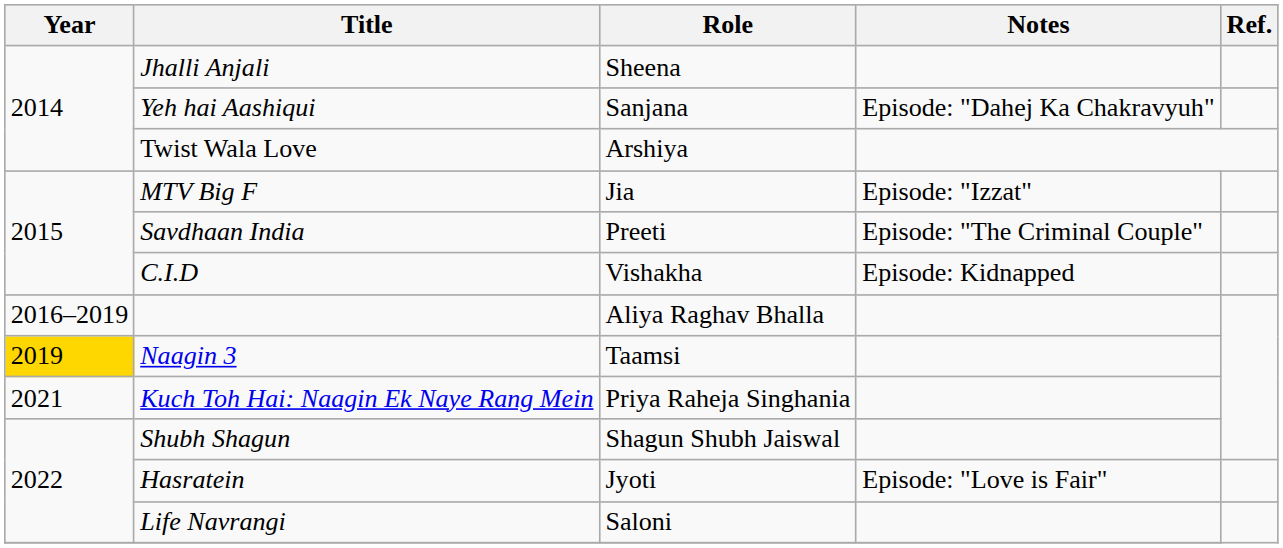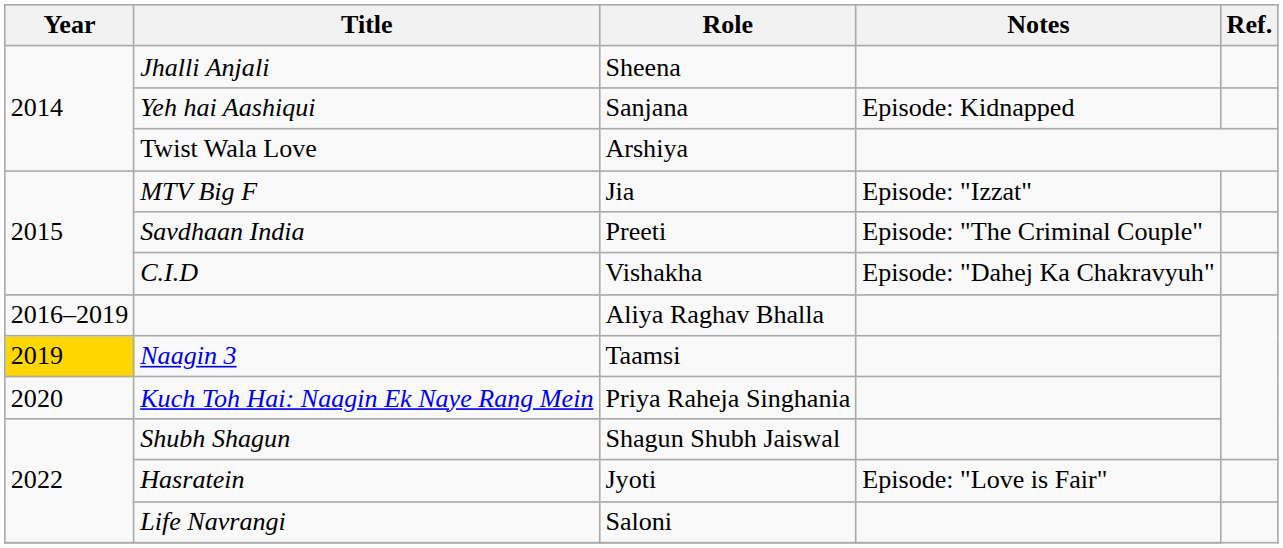 <table class="wikitable sortable">
 <tr>
 <th>Year</th>
 <th>Title</th>
 <th>Role</th>
 <th>Notes</th>
 <th>Ref.</th>
 </tr>
 <tr>
 <td rowspan="3">2014</td>
 <td><em>Jhalli Anjali</em></td>
 <td>Sheena</td>
 <td></td>
 </tr>
 <tr>
 <td><em>Yeh hai Aashiqui</em></td>
 <td>Sanjana</td>
-<td>Episode: "Dahej Ka Chakravyuh"</td>
+<td>Episode: Kidnapped</td>
 <td></td>
 </tr>
 <tr>
 <td>Twist Wala Love</td>
 <td>Arshiya</td>
 </tr>
 <tr>
 <td rowspan="3">2015</td>
 <td><em>MTV Big F</em></td>
 <td>Jia</td>
 <td>Episode: "Izzat"</td>
 <td></td>
 </tr>
 <tr>
 <td><em>Savdhaan India</em></td>
 <td>Preeti</td>
 <td>Episode: "The Criminal Couple"</td>
 <td></td>
 </tr>
 <tr>
 <td><em>C.I.D</em></td>
 <td>Vishakha</td>
-<td>Episode: Kidnapped</td>
+<td>Episode: "Dahej Ka Chakravyuh"</td>
 <td></td>
 </tr>
 <tr>
 <td>2016–2019</td>
 <td></td>
 <td>Aliya Raghav Bhalla</td>
 <td></td>
 </tr>
 <tr>
 <td style="background: gold;">2019</td>
 <td><em><a href='#'>Naagin 3</a></em></td>
 <td>Taamsi</td>
 <td></td>
 </tr>
 <tr>
-<td>2021</td>
+<td>2020</td>
 <td><em><a href='#'>Kuch Toh Hai: Naagin Ek Naye Rang Mein</a></em></td>
 <td>Priya Raheja Singhania</td>
 <td></td>
 </tr>
 <tr>
 <td rowspan="3">2022</td>
 <td><em>Shubh Shagun</em></td>
 <td>Shagun Shubh Jaiswal</td>
 <td></td>
 </tr>
 <tr>
 <td><em>Hasratein</em></td>
 <td>Jyoti</td>
 <td>Episode: "Love is Fair"</td>
 <td></td>
 </tr>
 <tr>
 <td><em>Life Navrangi</em></td>
 <td>Saloni</td>
 <td></td>
 </tr>
 <tr>
 </tr>
 </table>
